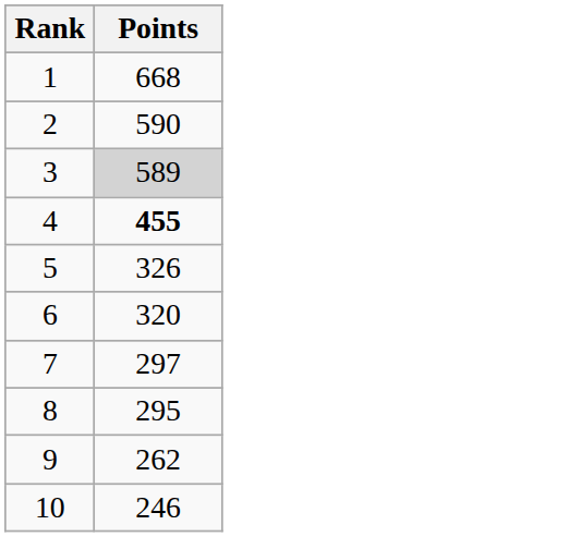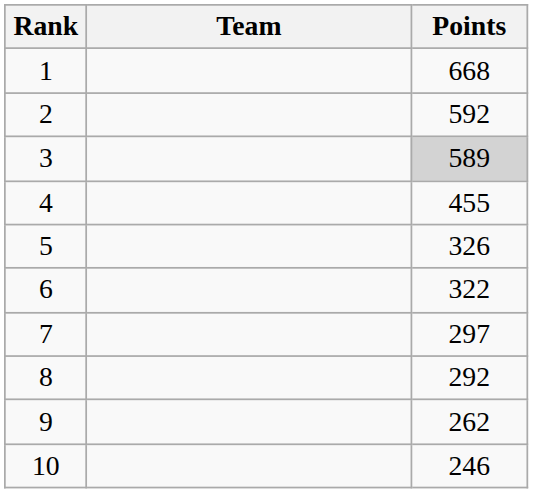 <table class="wikitable" style="text-align:center;">
 <tr>
 <th width=40>Rank</th>
+<th width=180>Team</th>
 <th width=60>Points</th>
 </tr>
 <tr>
 <td>1</td>
+<td align=left></td>
 <td>668</td>
 </tr>
 <tr>
 <td>2</td>
-<td>590</td>
+<td align=left></td>
+<td>592</td>
 </tr>
 <tr>
 <td>3</td>
+<td align=left></td>
 <td style="background: lightgrey;">589</td>
 </tr>
 <tr>
 <td>4</td>
-<td><strong>455</strong></td>
+<td align=left></td>
+<td>455</td>
 </tr>
 <tr>
 <td>5</td>
+<td align=left></td>
 <td>326</td>
 </tr>
 <tr>
 <td>6</td>
-<td>320</td>
+<td align=left></td>
+<td>322</td>
 </tr>
 <tr>
 <td>7</td>
+<td align=left></td>
 <td>297</td>
 </tr>
 <tr>
 <td>8</td>
-<td>295</td>
+<td align=left></td>
+<td>292</td>
 </tr>
 <tr>
 <td>9</td>
+<td align=left></td>
 <td>262</td>
 </tr>
 <tr>
 <td>10</td>
+<td align=left></td>
 <td>246</td>
 </tr>
 </table>
